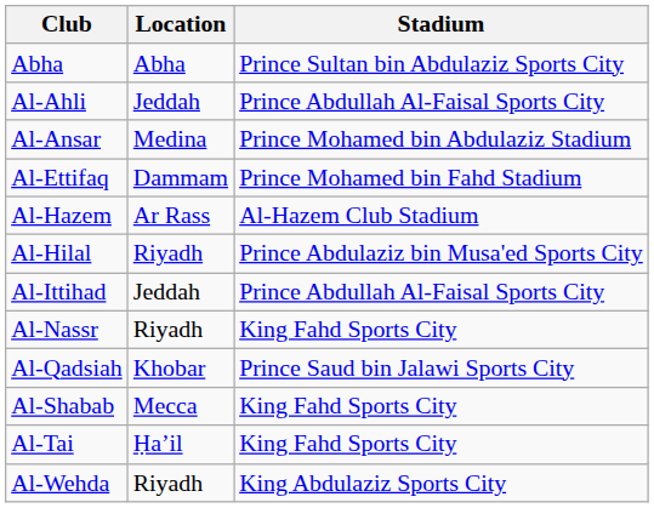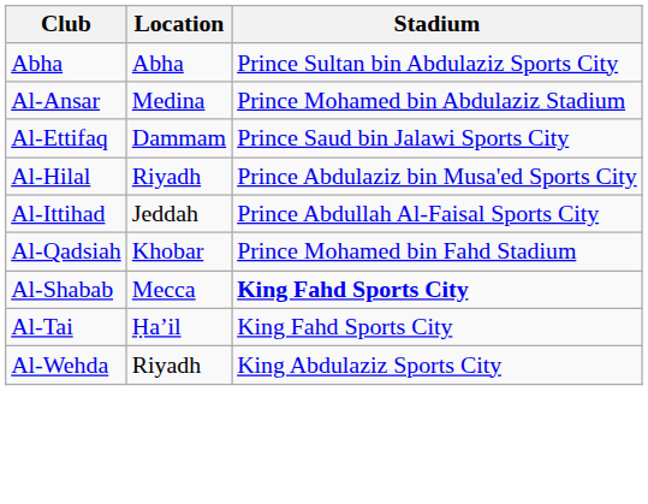 <table class="wikitable sortable">
 <tr>
 <th>Club</th>
 <th>Location</th>
 <th>Stadium</th>
 </tr>
 <tr>
 <td><a href='#'>Abha</a></td>
 <td><a href='#'>Abha</a></td>
 <td><a href='#'>Prince Sultan bin Abdulaziz Sports City</a></td>
 </tr>
 <tr>
-<td><a href='#'>Al-Ahli</a></td>
-<td><a href='#'>Jeddah</a></td>
-<td><a href='#'>Prince Abdullah Al-Faisal Sports City</a></td>
-</tr>
-<tr>
 <td><a href='#'>Al-Ansar</a></td>
 <td><a href='#'>Medina</a></td>
 <td><a href='#'>Prince Mohamed bin Abdulaziz Stadium</a></td>
 </tr>
 <tr>
 <td><a href='#'>Al-Ettifaq</a></td>
 <td><a href='#'>Dammam</a></td>
-<td><a href='#'>Prince Mohamed bin Fahd Stadium</a></td>
-</tr>
-<tr>
-<td><a href='#'>Al-Hazem</a></td>
-<td><a href='#'>Ar Rass</a></td>
-<td><a href='#'>Al-Hazem Club Stadium</a></td>
+<td><a href='#'>Prince Saud bin Jalawi Sports City</a></td>
 </tr>
 <tr>
 <td><a href='#'>Al-Hilal</a></td>
 <td><a href='#'>Riyadh</a></td>
 <td><a href='#'>Prince Abdulaziz bin Musa'ed Sports City</a></td>
 </tr>
 <tr>
 <td><a href='#'>Al-Ittihad</a></td>
 <td>Jeddah</td>
 <td><a href='#'>Prince Abdullah Al-Faisal Sports City</a></td>
 </tr>
 <tr>
-<td><a href='#'>Al-Nassr</a></td>
-<td>Riyadh</td>
-<td><a href='#'>King Fahd Sports City</a></td>
-</tr>
-<tr>
 <td><a href='#'>Al-Qadsiah</a></td>
 <td><a href='#'>Khobar</a></td>
-<td><a href='#'>Prince Saud bin Jalawi Sports City</a></td>
+<td><a href='#'>Prince Mohamed bin Fahd Stadium</a></td>
 </tr>
 <tr>
 <td><a href='#'>Al-Shabab</a></td>
 <td><a href='#'>Mecca</a></td>
-<td><a href='#'>King Fahd Sports City</a></td>
+<td><strong><a href='#'>King Fahd Sports City</a></strong></td>
 </tr>
 <tr>
 <td><a href='#'>Al-Tai</a></td>
 <td><a href='#'>Ḥaʼil</a></td>
 <td><a href='#'>King Fahd Sports City</a></td>
 </tr>
 <tr>
 <td><a href='#'>Al-Wehda</a></td>
 <td>Riyadh</td>
 <td><a href='#'>King Abdulaziz Sports City</a></td>
 </tr>
 </table>
